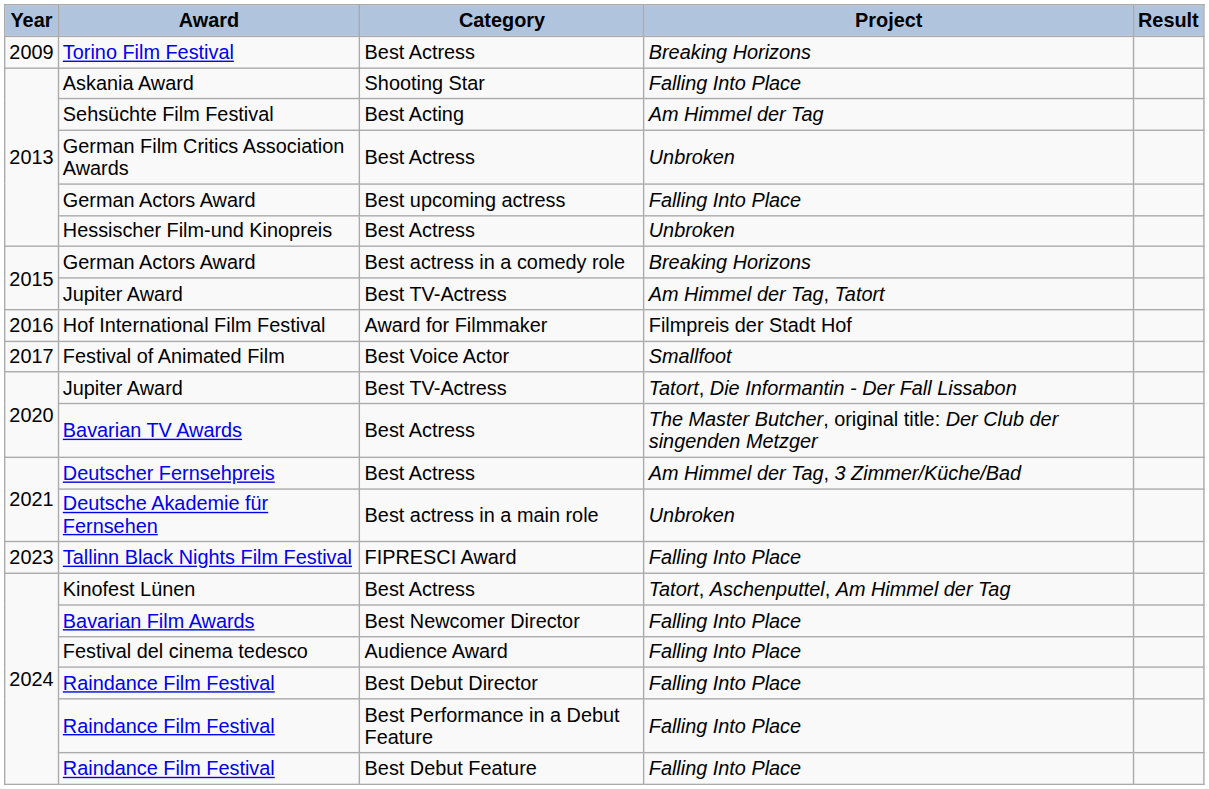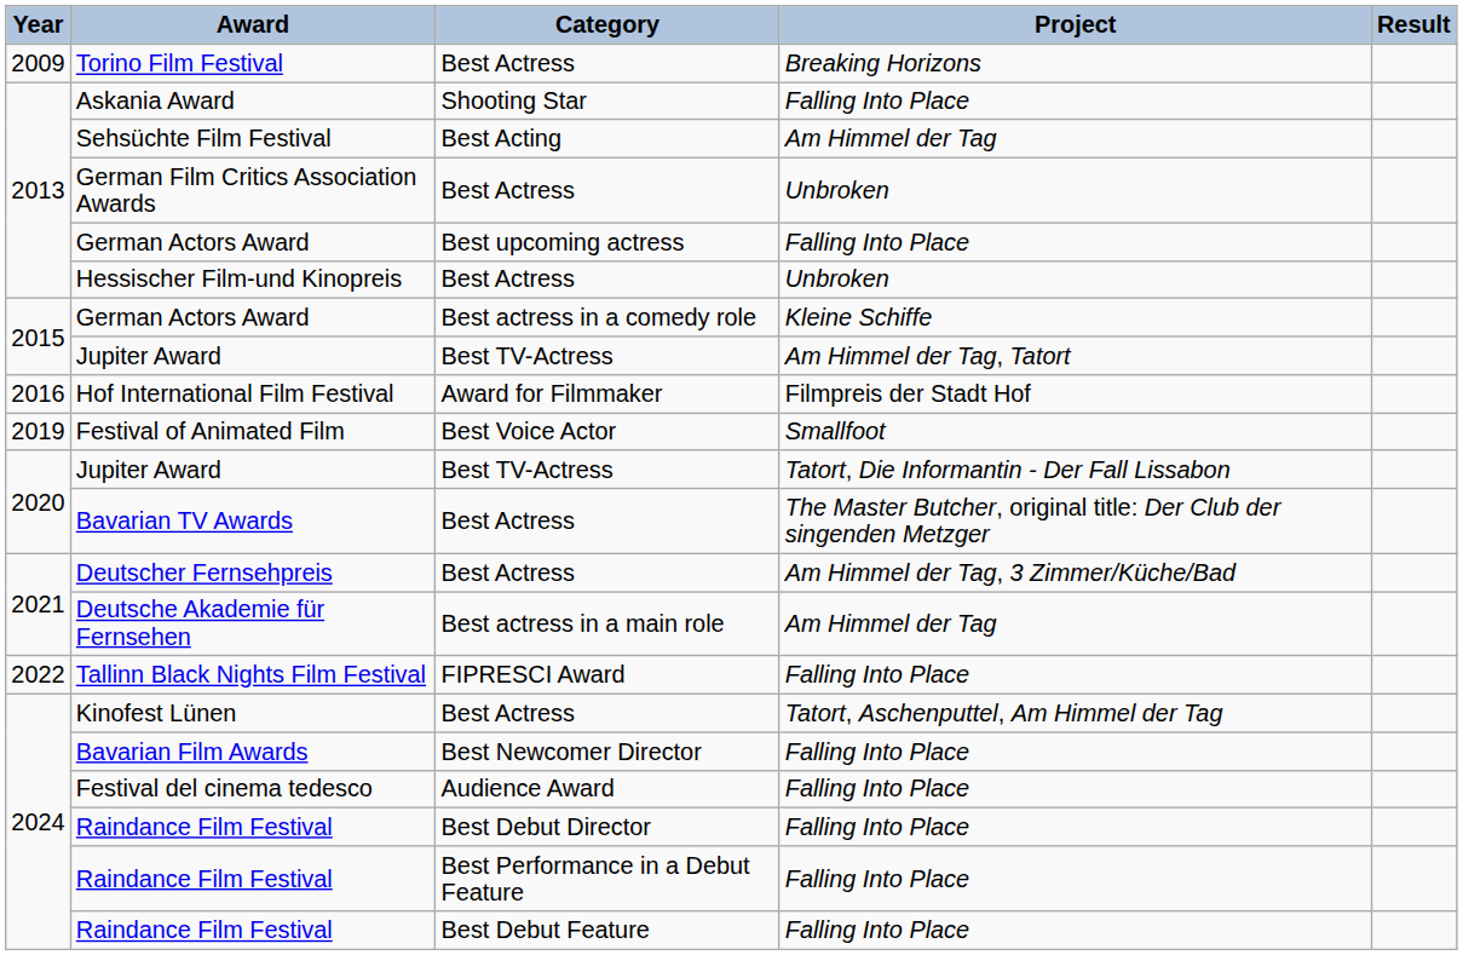 <table class="wikitable" style="font-size:90%;">
 <tr>
 <th style="background:#B0C4DE;">Year</th>
 <th style="background:#B0C4DE;">Award</th>
 <th style="background:#B0C4DE;">Category</th>
 <th style="background:#B0C4DE;">Project</th>
 <th style="background:#B0C4DE;">Result</th>
 </tr>
 <tr>
 <td>2009</td>
 <td><a href='#'>Torino Film Festival</a></td>
 <td>Best Actress</td>
 <td><em>Breaking Horizons</em></td>
 <td></td>
 </tr>
 <tr>
 <td rowspan="5">2013</td>
 <td>Askania Award</td>
 <td>Shooting Star</td>
 <td><em>Falling Into Place</em></td>
 <td></td>
 </tr>
 <tr>
 <td>Sehsüchte Film Festival</td>
 <td>Best Acting</td>
 <td><em>Am Himmel der Tag</em></td>
 <td></td>
 </tr>
 <tr>
 <td>German Film Critics Association Awards</td>
 <td>Best Actress</td>
 <td><em>Unbroken</em></td>
 <td></td>
 </tr>
 <tr>
 <td>German Actors Award</td>
 <td>Best upcoming actress</td>
 <td><em>Falling Into Place</em></td>
 <td></td>
 </tr>
 <tr>
 <td>Hessischer Film-und Kinopreis</td>
 <td>Best Actress</td>
 <td><em>Unbroken</em></td>
 <td></td>
 </tr>
 <tr>
 <td rowspan="2">2015</td>
 <td>German Actors Award</td>
 <td>Best actress in a comedy role</td>
-<td><em>Breaking Horizons</em></td>
+<td><em>Kleine Schiffe</em></td>
 <td></td>
 </tr>
 <tr>
 <td>Jupiter Award</td>
 <td>Best TV-Actress</td>
 <td><em>Am Himmel der Tag</em>, <em>Tatort</em></td>
 <td></td>
 </tr>
 <tr>
 <td>2016</td>
 <td>Hof International Film Festival</td>
 <td>Award for Filmmaker</td>
 <td>Filmpreis der Stadt Hof</td>
 <td></td>
 </tr>
 <tr>
-<td>2017</td>
+<td>2019</td>
 <td>Festival of Animated Film</td>
 <td>Best Voice Actor</td>
 <td><em>Smallfoot</em></td>
 <td></td>
 </tr>
 <tr>
 <td rowspan="2">2020</td>
 <td>Jupiter Award</td>
 <td>Best TV-Actress</td>
 <td><em>Tatort</em>, <em>Die Informantin - Der Fall Lissabon</em></td>
 <td></td>
 </tr>
 <tr>
 <td><a href='#'>Bavarian TV Awards</a></td>
 <td>Best Actress</td>
 <td><em>The Master Butcher</em>, original title: <em>Der Club der singenden Metzger</em></td>
 <td></td>
 </tr>
 <tr>
 <td rowspan="2">2021</td>
 <td><a href='#'>Deutscher Fernsehpreis</a></td>
 <td>Best Actress</td>
 <td><em>Am Himmel der Tag</em>, <em>3 Zimmer/Küche/Bad</em></td>
 <td></td>
 </tr>
 <tr>
 <td><a href='#'>Deutsche Akademie für Fernsehen</a></td>
 <td>Best actress in a main role</td>
-<td><em>Unbroken</em></td>
+<td><em>Am Himmel der Tag</em></td>
 <td></td>
 </tr>
 <tr>
-<td>2023</td>
+<td>2022</td>
 <td><a href='#'>Tallinn Black Nights Film Festival</a></td>
 <td>FIPRESCI Award</td>
 <td><em>Falling Into Place</em></td>
 <td></td>
 </tr>
 <tr>
 <td rowspan="6">2024</td>
 <td>Kinofest Lünen</td>
 <td>Best Actress</td>
 <td><em>Tatort</em>, <em>Aschenputtel</em>, <em>Am Himmel der Tag</em></td>
 <td></td>
 </tr>
 <tr>
 <td><a href='#'>Bavarian Film Awards</a></td>
 <td>Best Newcomer Director</td>
 <td><em>Falling Into Place</em></td>
 <td></td>
 </tr>
 <tr>
 <td>Festival del cinema tedesco</td>
 <td>Audience Award</td>
 <td><em>Falling Into Place</em></td>
 <td></td>
 </tr>
 <tr>
 <td><a href='#'>Raindance Film Festival</a></td>
 <td>Best Debut Director</td>
 <td><em>Falling Into Place</em></td>
 <td></td>
 </tr>
 <tr>
 <td><a href='#'>Raindance Film Festival</a></td>
 <td>Best Performance in a Debut Feature</td>
 <td><em>Falling Into Place</em></td>
 <td></td>
 </tr>
 <tr>
 <td><a href='#'>Raindance Film Festival</a></td>
 <td>Best Debut Feature</td>
 <td><em>Falling Into Place</em></td>
 <td></td>
 </tr>
 </table>
